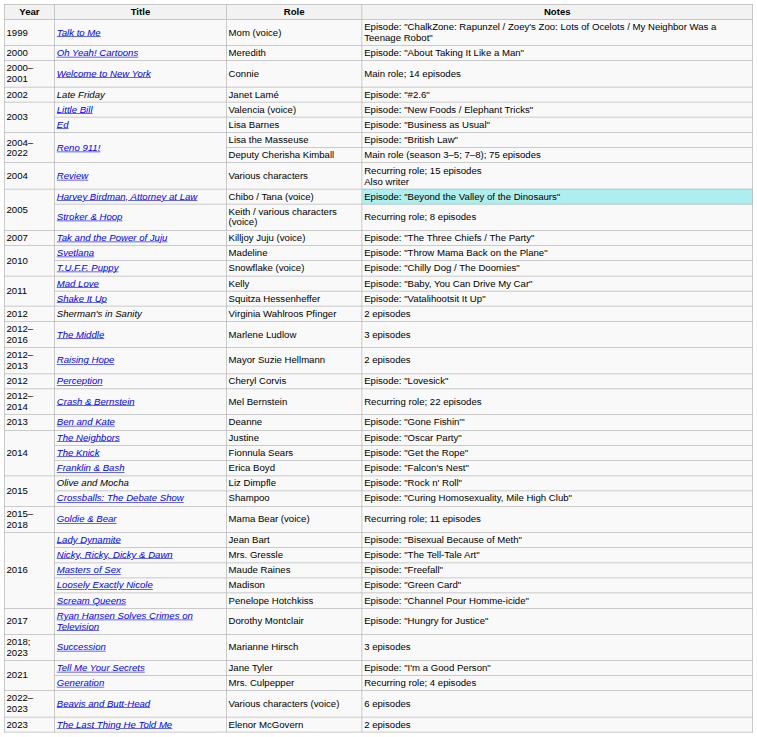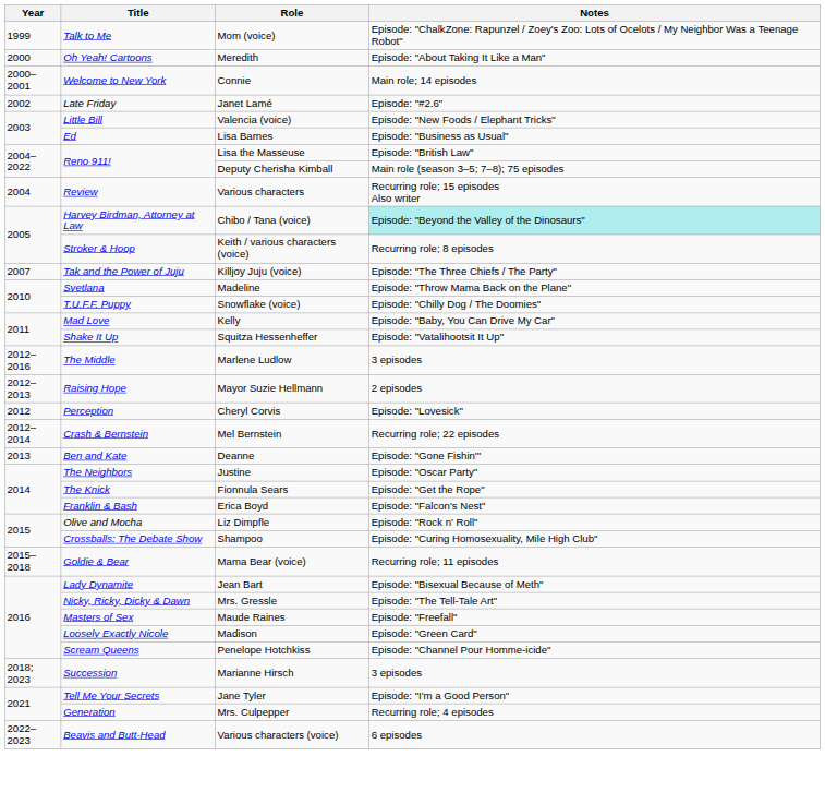 <table class="wikitable sortable">
 <tr>
 <th>Year</th>
 <th>Title</th>
 <th>Role</th>
 <th>Notes</th>
 </tr>
 <tr>
 <td>1999</td>
 <td><em><a href='#'>Talk to Me</a></em></td>
 <td>Mom (voice)</td>
 <td>Episode: "ChalkZone: Rapunzel / Zoey's Zoo: Lots of Ocelots / My Neighbor Was a Teenage Robot"</td>
 </tr>
 <tr>
 <td>2000</td>
 <td><em><a href='#'>Oh Yeah! Cartoons</a></em></td>
 <td>Meredith</td>
 <td>Episode: "About Taking It Like a Man"</td>
 </tr>
 <tr>
 <td>2000–2001</td>
 <td><em><a href='#'>Welcome to New York</a></em></td>
 <td>Connie</td>
 <td>Main role; 14 episodes</td>
 </tr>
 <tr>
 <td>2002</td>
 <td><em>Late Friday</em></td>
 <td>Janet Lamé</td>
 <td>Episode: "#2.6"</td>
 </tr>
 <tr>
 <td rowspan="2">2003</td>
 <td><em><a href='#'>Little Bill</a></em></td>
 <td>Valencia (voice)</td>
 <td>Episode: "New Foods / Elephant Tricks"</td>
 </tr>
 <tr>
 <td><em><a href='#'>Ed</a></em></td>
 <td>Lisa Barnes</td>
 <td>Episode: "Business as Usual"</td>
 </tr>
 <tr>
 <td rowspan="2">2004–2022</td>
 <td rowspan="2"><em><a href='#'>Reno 911!</a></em></td>
 <td>Lisa the Masseuse</td>
 <td>Episode: "British Law"</td>
 </tr>
 <tr>
 <td>Deputy Cherisha Kimball</td>
 <td>Main role (season 3–5; 7–8); 75 episodes</td>
 </tr>
 <tr>
 <td>2004</td>
 <td><em><a href='#'>Review</a></em></td>
 <td>Various characters</td>
 <td>Recurring role; 15 episodes<br>Also writer</td>
 </tr>
 <tr>
 <td rowspan="2">2005</td>
 <td><em><a href='#'>Harvey Birdman, Attorney at Law</a></em></td>
 <td>Chibo / Tana (voice)</td>
 <td style="background: paleturquoise;">Episode: "Beyond the Valley of the Dinosaurs"</td>
 </tr>
 <tr>
 <td><em><a href='#'>Stroker & Hoop</a></em></td>
 <td>Keith / various characters (voice)</td>
 <td>Recurring role; 8 episodes</td>
 </tr>
 <tr>
 <td>2007</td>
 <td><em><a href='#'>Tak and the Power of Juju</a></em></td>
 <td>Killjoy Juju (voice)</td>
 <td>Episode: "The Three Chiefs / The Party"</td>
 </tr>
 <tr>
 <td rowspan="2">2010</td>
 <td><em><a href='#'>Svetlana</a></em></td>
 <td>Madeline</td>
 <td>Episode: "Throw Mama Back on the Plane"</td>
 </tr>
 <tr>
 <td><em><a href='#'>T.U.F.F. Puppy</a></em></td>
 <td>Snowflake (voice)</td>
 <td>Episode: "Chilly Dog / The Doomies"</td>
 </tr>
 <tr>
 <td rowspan="2">2011</td>
 <td><em><a href='#'>Mad Love</a></em></td>
 <td>Kelly</td>
 <td>Episode: "Baby, You Can Drive My Car"</td>
 </tr>
 <tr>
 <td><em><a href='#'>Shake It Up</a></em></td>
 <td>Squitza Hessenheffer</td>
 <td>Episode: "Vatalihootsit It Up"</td>
 </tr>
 <tr>
-<td>2012</td>
-<td><em>Sherman's in Sanity</em></td>
-<td>Virginia Wahlroos Pfinger</td>
-<td>2 episodes</td>
-</tr>
-<tr>
 <td>2012–2016</td>
 <td><em><a href='#'>The Middle</a></em></td>
 <td>Marlene Ludlow</td>
 <td>3 episodes</td>
 </tr>
 <tr>
 <td>2012–2013</td>
 <td><em><a href='#'>Raising Hope</a></em></td>
 <td>Mayor Suzie Hellmann</td>
 <td>2 episodes</td>
 </tr>
 <tr>
 <td>2012</td>
 <td><em><a href='#'>Perception</a></em></td>
 <td>Cheryl Corvis</td>
 <td>Episode: "Lovesick"</td>
 </tr>
 <tr>
 <td>2012–2014</td>
 <td><em><a href='#'>Crash & Bernstein</a></em></td>
 <td>Mel Bernstein</td>
 <td>Recurring role; 22 episodes</td>
 </tr>
 <tr>
 <td>2013</td>
 <td><em><a href='#'>Ben and Kate</a></em></td>
 <td>Deanne</td>
 <td>Episode: "Gone Fishin'"</td>
 </tr>
 <tr>
 <td rowspan="3">2014</td>
 <td><em><a href='#'>The Neighbors</a></em></td>
 <td>Justine</td>
 <td>Episode: "Oscar Party"</td>
 </tr>
 <tr>
 <td><em><a href='#'>The Knick</a></em></td>
 <td>Fionnula Sears</td>
 <td>Episode: "Get the Rope"</td>
 </tr>
 <tr>
 <td><em><a href='#'>Franklin & Bash</a></em></td>
 <td>Erica Boyd</td>
 <td>Episode: "Falcon's Nest"</td>
 </tr>
 <tr>
 <td rowspan="2">2015</td>
 <td><em>Olive and Mocha</em></td>
 <td>Liz Dimpfle</td>
 <td>Episode: "Rock n' Roll"</td>
 </tr>
 <tr>
 <td><em><a href='#'>Crossballs: The Debate Show</a></em></td>
 <td>Shampoo</td>
 <td>Episode: "Curing Homosexuality, Mile High Club"</td>
 </tr>
 <tr>
 <td>2015–2018</td>
 <td><em><a href='#'>Goldie & Bear</a></em></td>
 <td>Mama Bear (voice)</td>
 <td>Recurring role; 11 episodes</td>
 </tr>
 <tr>
 <td rowspan="5">2016</td>
 <td><em><a href='#'>Lady Dynamite</a></em></td>
 <td>Jean Bart</td>
 <td>Episode: "Bisexual Because of Meth"</td>
 </tr>
 <tr>
 <td><em><a href='#'>Nicky, Ricky, Dicky & Dawn</a></em></td>
 <td>Mrs. Gressle</td>
 <td>Episode: "The Tell-Tale Art"</td>
 </tr>
 <tr>
 <td><em><a href='#'>Masters of Sex</a></em></td>
 <td>Maude Raines</td>
 <td>Episode: "Freefall"</td>
 </tr>
 <tr>
 <td><em><a href='#'>Loosely Exactly Nicole</a></em></td>
 <td>Madison</td>
 <td>Episode: "Green Card"</td>
 </tr>
 <tr>
 <td><em><a href='#'>Scream Queens</a></em></td>
 <td>Penelope Hotchkiss</td>
 <td>Episode: "Channel Pour Homme-icide"</td>
 </tr>
 <tr>
-<td>2017</td>
-<td><em><a href='#'>Ryan Hansen Solves Crimes on Television</a></em></td>
-<td>Dorothy Montclair</td>
-<td>Episode: "Hungry for Justice"</td>
-</tr>
-<tr>
 <td>2018; 2023</td>
 <td><em><a href='#'>Succession</a></em></td>
 <td>Marianne Hirsch</td>
 <td>3 episodes</td>
 </tr>
 <tr>
 <td rowspan="2">2021</td>
 <td><em><a href='#'>Tell Me Your Secrets</a></em></td>
 <td>Jane Tyler</td>
 <td>Episode: "I'm a Good Person"</td>
 </tr>
 <tr>
 <td><em><a href='#'>Generation</a></em></td>
 <td>Mrs. Culpepper</td>
 <td>Recurring role; 4 episodes</td>
 </tr>
 <tr>
 <td>2022–2023</td>
 <td><em><a href='#'>Beavis and Butt-Head</a></em></td>
 <td>Various characters (voice)</td>
 <td>6 episodes</td>
 </tr>
-<tr>
-<td>2023</td>
-<td><em><a href='#'>The Last Thing He Told Me</a></em></td>
-<td>Elenor McGovern</td>
-<td>2 episodes</td>
-</tr>
 </table>
